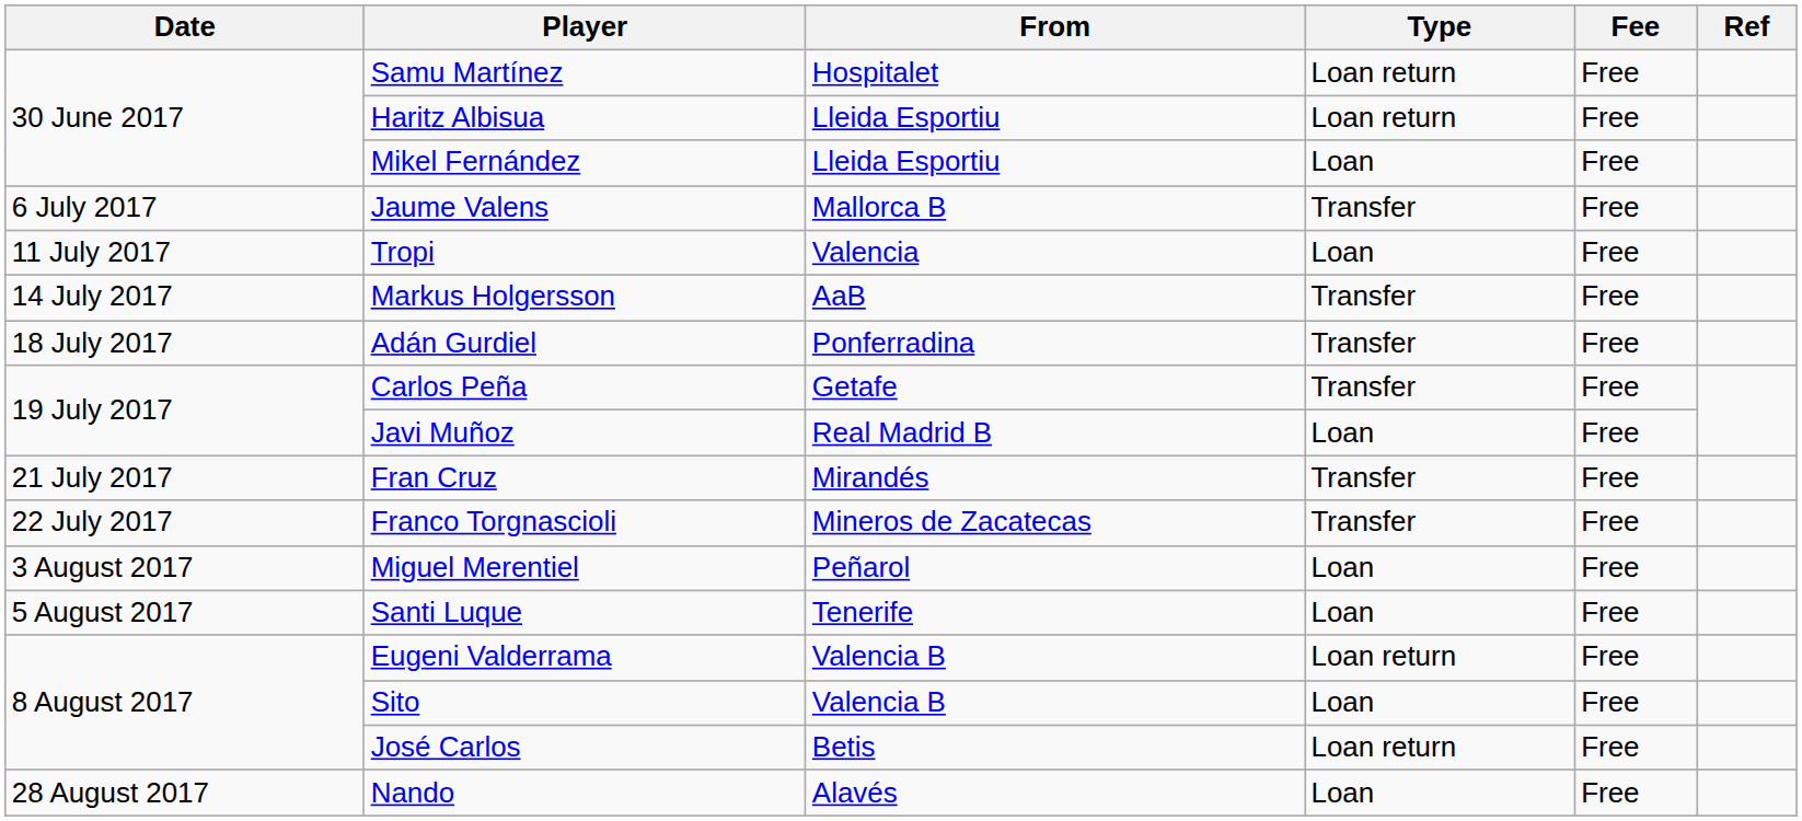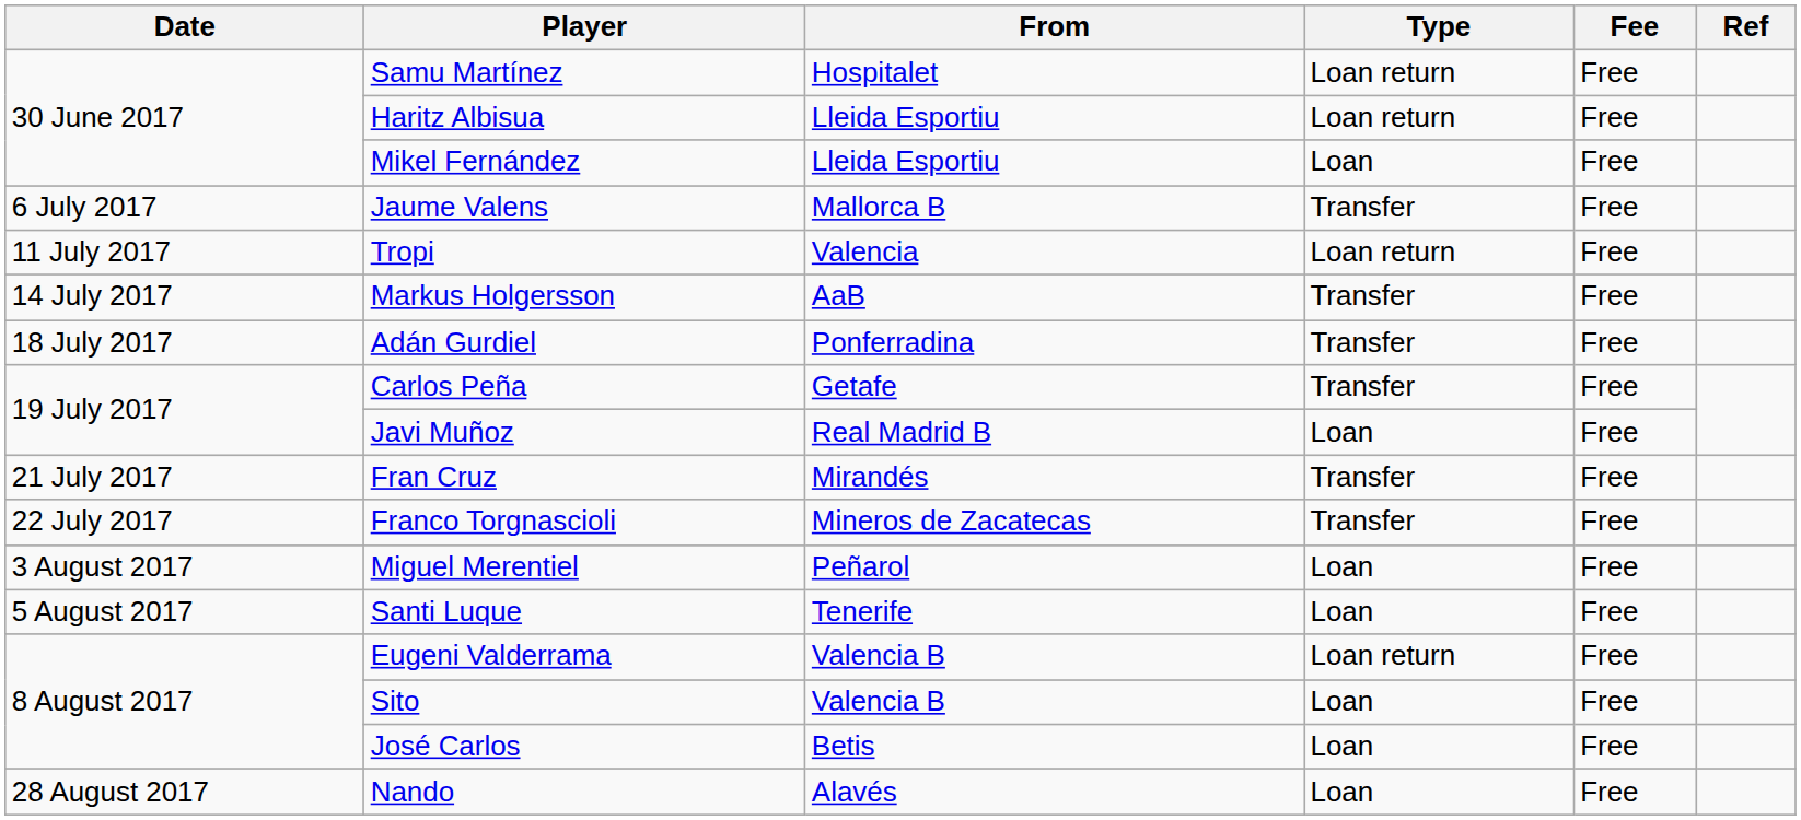 <table class="wikitable" style="width:80%;">
 <tr>
 <th>Date</th>
 <th>Player</th>
 <th>From</th>
 <th>Type</th>
 <th>Fee</th>
 <th>Ref</th>
 </tr>
 <tr>
 <td rowspan="3">30 June 2017</td>
 <td> <a href='#'>Samu Martínez</a></td>
 <td> <a href='#'>Hospitalet</a></td>
 <td>Loan return</td>
 <td>Free</td>
 <td></td>
 </tr>
 <tr>
 <td> <a href='#'>Haritz Albisua</a></td>
 <td> <a href='#'>Lleida Esportiu</a></td>
 <td>Loan return</td>
 <td>Free</td>
 <td></td>
 </tr>
 <tr>
 <td> <a href='#'>Mikel Fernández</a></td>
 <td> <a href='#'>Lleida Esportiu</a></td>
 <td>Loan</td>
 <td>Free</td>
 <td></td>
 </tr>
 <tr>
 <td>6 July 2017</td>
 <td> <a href='#'>Jaume Valens</a></td>
 <td> <a href='#'>Mallorca B</a></td>
 <td>Transfer</td>
 <td>Free</td>
 <td></td>
 </tr>
 <tr>
 <td>11 July 2017</td>
 <td> <a href='#'>Tropi</a></td>
 <td> <a href='#'>Valencia</a></td>
-<td>Loan</td>
+<td>Loan return</td>
 <td>Free</td>
 <td></td>
 </tr>
 <tr>
 <td>14 July 2017</td>
 <td> <a href='#'>Markus Holgersson</a></td>
 <td> <a href='#'>AaB</a></td>
 <td>Transfer</td>
 <td>Free</td>
 <td></td>
 </tr>
 <tr>
 <td>18 July 2017</td>
 <td> <a href='#'>Adán Gurdiel</a></td>
 <td> <a href='#'>Ponferradina</a></td>
 <td>Transfer</td>
 <td>Free</td>
 <td></td>
 </tr>
 <tr>
 <td rowspan="2">19 July 2017</td>
 <td> <a href='#'>Carlos Peña</a></td>
 <td> <a href='#'>Getafe</a></td>
 <td>Transfer</td>
 <td>Free</td>
 <td rowspan="2"></td>
 </tr>
 <tr>
 <td> <a href='#'>Javi Muñoz</a></td>
 <td> <a href='#'>Real Madrid B</a></td>
 <td>Loan</td>
 <td>Free</td>
 </tr>
 <tr>
 <td>21 July 2017</td>
 <td> <a href='#'>Fran Cruz</a></td>
 <td> <a href='#'>Mirandés</a></td>
 <td>Transfer</td>
 <td>Free</td>
 <td></td>
 </tr>
 <tr>
 <td>22 July 2017</td>
 <td> <a href='#'>Franco Torgnascioli</a></td>
 <td> <a href='#'>Mineros de Zacatecas</a></td>
 <td>Transfer</td>
 <td>Free</td>
 <td></td>
 </tr>
 <tr>
 <td>3 August 2017</td>
 <td> <a href='#'>Miguel Merentiel</a></td>
 <td> <a href='#'>Peñarol</a></td>
 <td>Loan</td>
 <td>Free</td>
 <td></td>
 </tr>
 <tr>
 <td>5 August 2017</td>
 <td> <a href='#'>Santi Luque</a></td>
 <td> <a href='#'>Tenerife</a></td>
 <td>Loan</td>
 <td>Free</td>
 <td></td>
 </tr>
 <tr>
 <td rowspan="3">8 August 2017</td>
 <td> <a href='#'>Eugeni Valderrama</a></td>
 <td> <a href='#'>Valencia B</a></td>
 <td>Loan return</td>
 <td>Free</td>
 <td></td>
 </tr>
 <tr>
 <td> <a href='#'>Sito</a></td>
 <td> <a href='#'>Valencia B</a></td>
 <td>Loan</td>
 <td>Free</td>
 <td></td>
 </tr>
 <tr>
 <td> <a href='#'>José Carlos</a></td>
 <td> <a href='#'>Betis</a></td>
-<td>Loan return</td>
+<td>Loan</td>
 <td>Free</td>
 <td></td>
 </tr>
 <tr>
 <td>28 August 2017</td>
 <td> <a href='#'>Nando</a></td>
 <td> <a href='#'>Alavés</a></td>
 <td>Loan</td>
 <td>Free</td>
 <td></td>
 </tr>
 </table>
